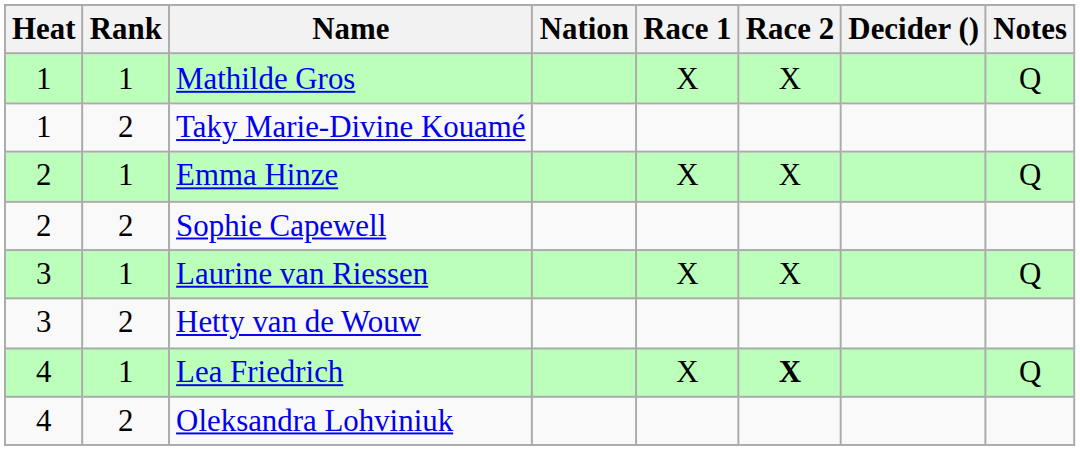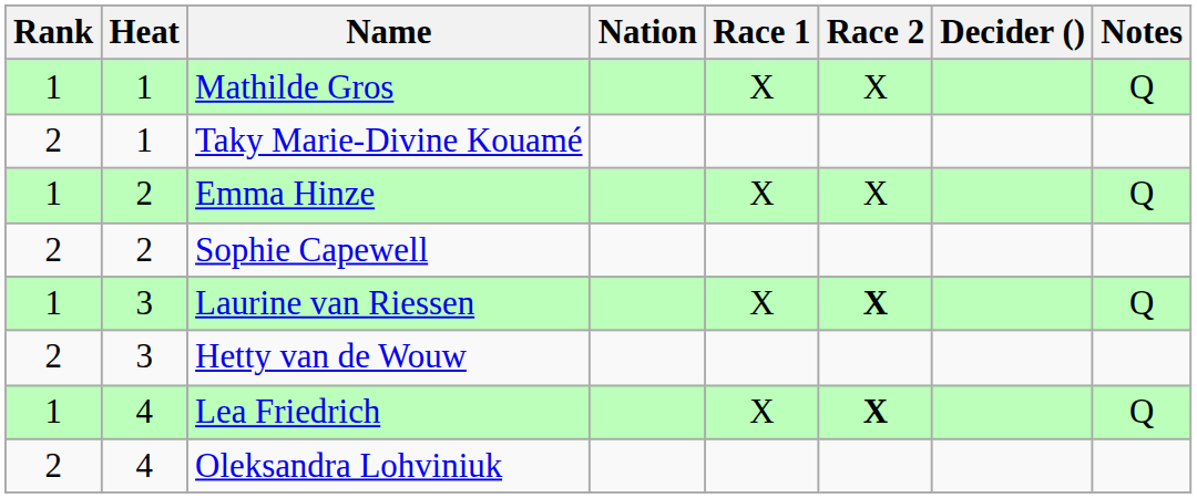 <table class="wikitable sortable" style="text-align:center">
 <tr>
+<th>Rank</th>
 <th>Heat</th>
-<th>Rank</th>
 <th>Name</th>
 <th>Nation</th>
 <th>Race 1</th>
 <th>Race 2</th>
 <th>Decider ()</th>
 <th>Notes</th>
 </tr>
 <tr bgcolor=bbffbb>
 <td>1</td>
 <td>1</td>
 <td align=left><a href='#'>Mathilde Gros</a></td>
 <td align=left></td>
 <td>X</td>
 <td>X</td>
 <td></td>
 <td>Q</td>
 </tr>
 <tr>
+<td>2</td>
 <td>1</td>
-<td>2</td>
 <td align=left><a href='#'>Taky Marie-Divine Kouamé</a></td>
 <td align=left></td>
 <td></td>
 <td></td>
 <td></td>
 <td></td>
 </tr>
 <tr bgcolor=bbffbb>
+<td>1</td>
 <td>2</td>
-<td>1</td>
 <td align=left><a href='#'>Emma Hinze</a></td>
 <td align=left></td>
 <td>X</td>
 <td>X</td>
 <td></td>
 <td>Q</td>
 </tr>
 <tr>
 <td>2</td>
 <td>2</td>
 <td align=left><a href='#'>Sophie Capewell</a></td>
 <td align=left></td>
 <td></td>
 <td></td>
 <td></td>
 <td></td>
 </tr>
 <tr bgcolor=bbffbb>
+<td>1</td>
 <td>3</td>
-<td>1</td>
 <td align=left><a href='#'>Laurine van Riessen</a></td>
 <td align=left></td>
 <td>X</td>
-<td>X</td>
+<td><strong>X</strong></td>
 <td></td>
 <td>Q</td>
 </tr>
 <tr>
+<td>2</td>
 <td>3</td>
-<td>2</td>
 <td align=left><a href='#'>Hetty van de Wouw</a></td>
 <td align=left></td>
 <td></td>
 <td></td>
 <td></td>
 <td></td>
 </tr>
 <tr bgcolor=bbffbb>
+<td>1</td>
 <td>4</td>
-<td>1</td>
 <td align=left><a href='#'>Lea Friedrich</a></td>
 <td align=left></td>
 <td>X</td>
 <td><strong>X</strong></td>
 <td></td>
 <td>Q</td>
 </tr>
 <tr>
+<td>2</td>
 <td>4</td>
-<td>2</td>
 <td align=left><a href='#'>Oleksandra Lohviniuk</a></td>
 <td align=left></td>
 <td></td>
 <td></td>
 <td></td>
 <td></td>
 </tr>
 </table>
